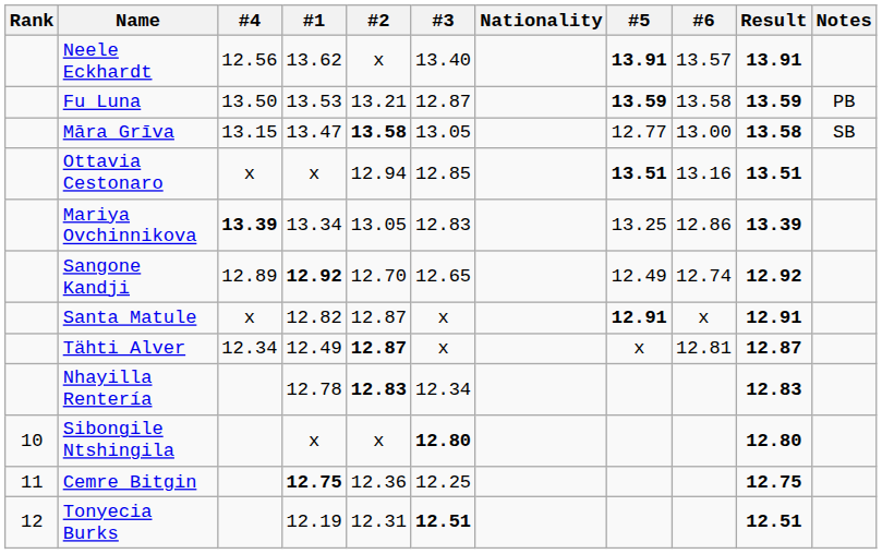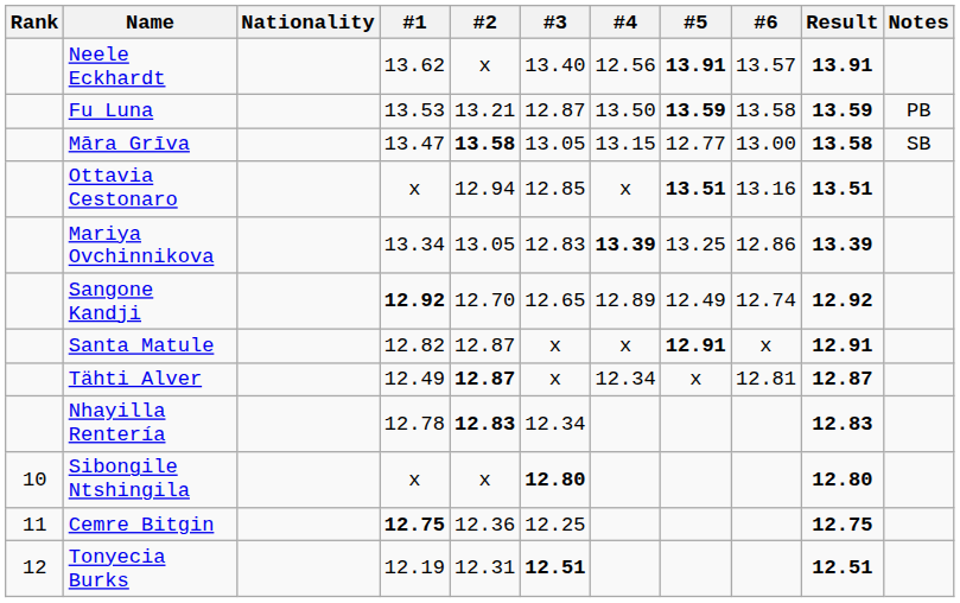 <table class="wikitable sortable" style="text-align:center">
 <tr>
 <th>Rank</th>
 <th>Name</th>
-<th>#4</th>
+<th>Nationality</th>
 <th>#1</th>
 <th>#2</th>
 <th>#3</th>
-<th>Nationality</th>
+<th>#4</th>
 <th>#5</th>
 <th>#6</th>
 <th>Result</th>
 <th>Notes</th>
 </tr>
 <tr>
 <td></td>
 <td align=left><a href='#'>Neele Eckhardt</a></td>
-<td>12.56</td>
+<td align=left></td>
 <td>13.62</td>
 <td>x</td>
 <td>13.40</td>
-<td align=left></td>
+<td>12.56</td>
 <td><strong>13.91</strong></td>
 <td>13.57</td>
 <td><strong>13.91</strong></td>
 <td></td>
 </tr>
 <tr>
 <td></td>
 <td align=left><a href='#'>Fu Luna</a></td>
-<td>13.50</td>
+<td align=left></td>
 <td>13.53</td>
 <td>13.21</td>
 <td>12.87</td>
-<td align=left></td>
+<td>13.50</td>
 <td><strong>13.59</strong></td>
 <td>13.58</td>
 <td><strong>13.59</strong></td>
 <td>PB</td>
 </tr>
 <tr>
 <td></td>
 <td align=left><a href='#'>Māra Grīva</a></td>
-<td>13.15</td>
+<td align=left></td>
 <td>13.47</td>
 <td><strong>13.58</strong></td>
 <td>13.05</td>
-<td align=left></td>
+<td>13.15</td>
 <td>12.77</td>
 <td>13.00</td>
 <td><strong>13.58</strong></td>
 <td>SB</td>
 </tr>
 <tr>
 <td></td>
 <td align=left><a href='#'>Ottavia Cestonaro</a></td>
-<td>x</td>
+<td align=left></td>
 <td>x</td>
 <td>12.94</td>
 <td>12.85</td>
-<td align=left></td>
+<td>x</td>
 <td><strong>13.51</strong></td>
 <td>13.16</td>
 <td><strong>13.51</strong></td>
 <td></td>
 </tr>
 <tr>
 <td></td>
 <td align=left><a href='#'>Mariya Ovchinnikova</a></td>
-<td><strong>13.39</strong></td>
+<td align=left></td>
 <td>13.34</td>
 <td>13.05</td>
 <td>12.83</td>
-<td align=left></td>
+<td><strong>13.39</strong></td>
 <td>13.25</td>
 <td>12.86</td>
 <td><strong>13.39</strong></td>
 <td></td>
 </tr>
 <tr>
 <td></td>
 <td align=left><a href='#'>Sangone Kandji</a></td>
-<td>12.89</td>
+<td align=left></td>
 <td><strong>12.92</strong></td>
 <td>12.70</td>
 <td>12.65</td>
-<td align=left></td>
+<td>12.89</td>
 <td>12.49</td>
 <td>12.74</td>
 <td><strong>12.92</strong></td>
 <td></td>
 </tr>
 <tr>
 <td></td>
 <td align=left><a href='#'>Santa Matule</a></td>
-<td>x</td>
+<td align=left></td>
 <td>12.82</td>
 <td>12.87</td>
 <td>x</td>
-<td align=left></td>
+<td>x</td>
 <td><strong>12.91</strong></td>
 <td>x</td>
 <td><strong>12.91</strong></td>
 <td></td>
 </tr>
 <tr>
 <td></td>
 <td align=left><a href='#'>Tähti Alver</a></td>
-<td>12.34</td>
+<td align=left></td>
 <td>12.49</td>
 <td><strong>12.87</strong></td>
 <td>x</td>
-<td align=left></td>
+<td>12.34</td>
 <td>x</td>
 <td>12.81</td>
 <td><strong>12.87</strong></td>
 <td></td>
 </tr>
 <tr>
 <td></td>
 <td align=left><a href='#'>Nhayilla Rentería</a></td>
-<td></td>
+<td align=left></td>
 <td>12.78</td>
 <td><strong>12.83</strong></td>
 <td>12.34</td>
-<td align=left></td>
+<td></td>
 <td></td>
 <td></td>
 <td><strong>12.83</strong></td>
 <td></td>
 </tr>
 <tr>
 <td>10</td>
 <td align=left><a href='#'>Sibongile Ntshingila</a></td>
-<td></td>
+<td align=left></td>
 <td>x</td>
 <td>x</td>
 <td><strong>12.80</strong></td>
-<td align=left></td>
+<td></td>
 <td></td>
 <td></td>
 <td><strong>12.80</strong></td>
 <td></td>
 </tr>
 <tr>
 <td>11</td>
 <td align=left><a href='#'>Cemre Bitgin</a></td>
-<td></td>
+<td align=left></td>
 <td><strong>12.75</strong></td>
 <td>12.36</td>
 <td>12.25</td>
-<td align=left></td>
+<td></td>
 <td></td>
 <td></td>
 <td><strong>12.75</strong></td>
 <td></td>
 </tr>
 <tr>
 <td>12</td>
 <td align=left><a href='#'>Tonyecia Burks</a></td>
-<td></td>
+<td align=left></td>
 <td>12.19</td>
 <td>12.31</td>
 <td><strong>12.51</strong></td>
-<td align=left></td>
+<td></td>
 <td></td>
 <td></td>
 <td><strong>12.51</strong></td>
 <td></td>
 </tr>
 </table>
